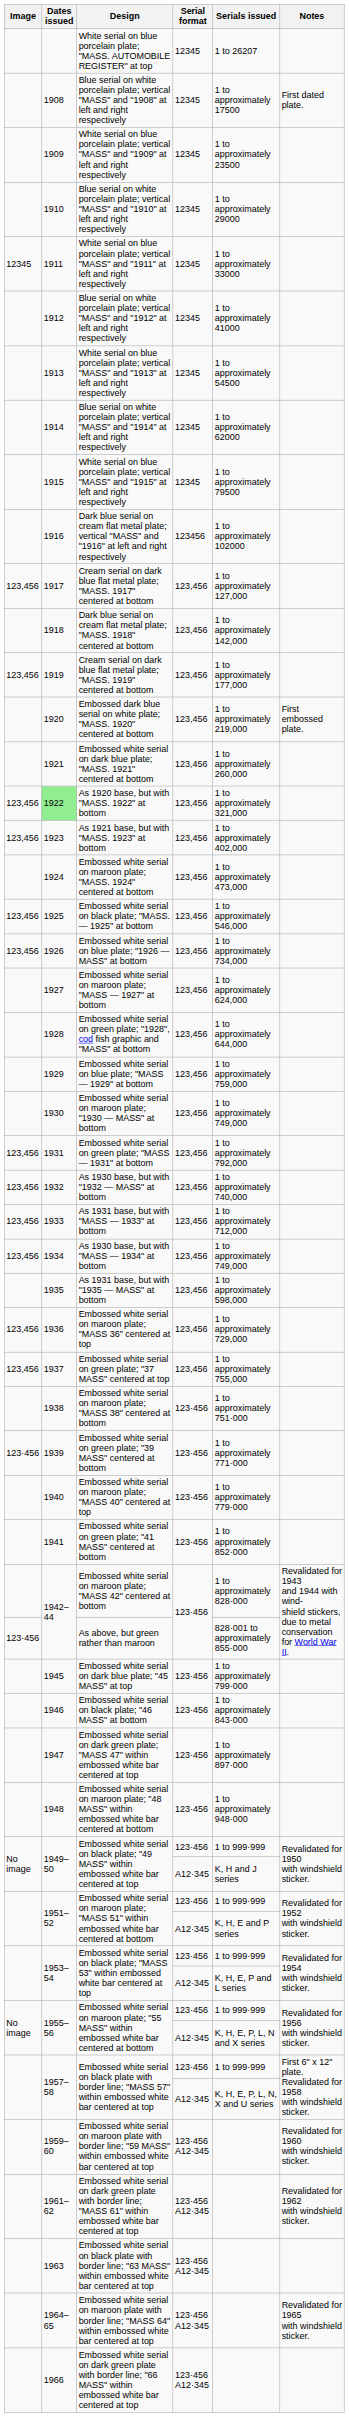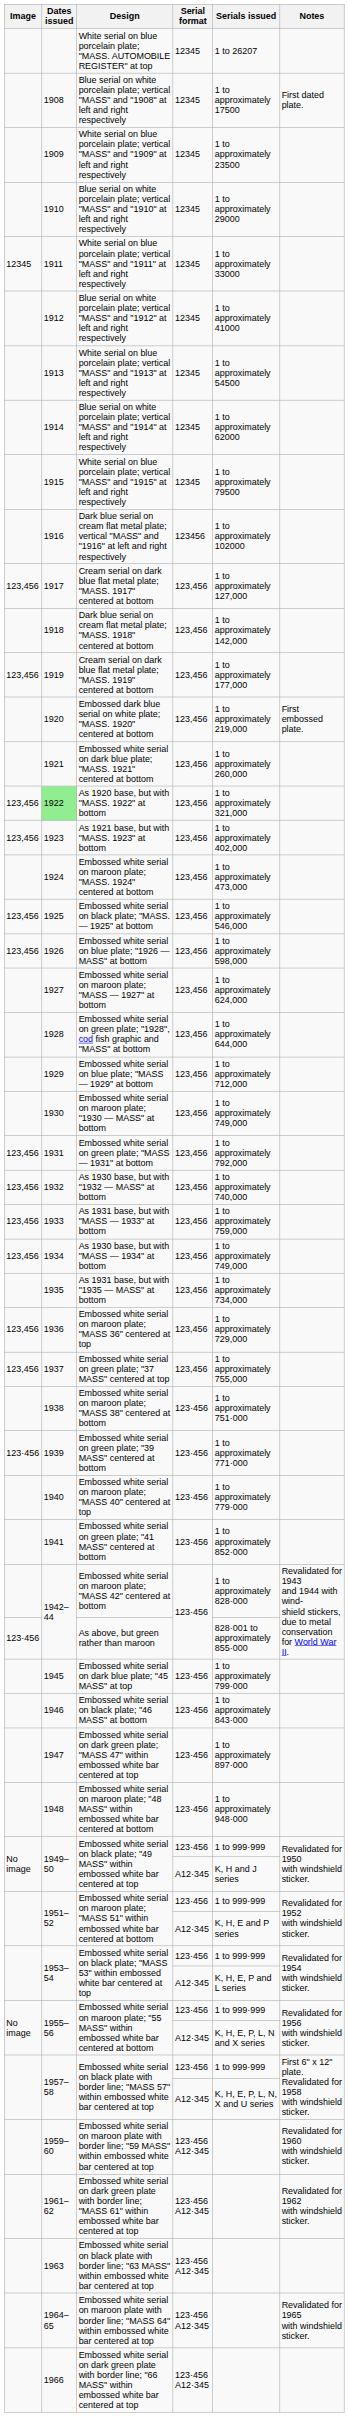 <table class="wikitable">
 <tr>
 <th>Image</th>
 <th>Dates issued</th>
 <th>Design</th>
 <th>Serial format</th>
 <th>Serials issued</th>
 <th>Notes</th>
 </tr>
 <tr>
 <td></td>
 <td></td>
 <td>White serial on blue porcelain plate; "MASS. AUTOMOBILE REGISTER" at top</td>
 <td>12345</td>
 <td>1 to 26207</td>
 <td></td>
 </tr>
 <tr>
 <td></td>
 <td>1908</td>
 <td>Blue serial on white porcelain plate; vertical "MASS" and "1908" at left and right respectively</td>
 <td>12345</td>
 <td>1 to approximately 17500</td>
 <td>First dated plate.</td>
 </tr>
 <tr>
 <td></td>
 <td>1909</td>
 <td>White serial on blue porcelain plate; vertical "MASS" and "1909" at left and right respectively</td>
 <td>12345</td>
 <td>1 to approximately 23500</td>
 <td></td>
 </tr>
 <tr>
 <td></td>
 <td>1910</td>
 <td>Blue serial on white porcelain plate; vertical "MASS" and "1910" at left and right respectively</td>
 <td>12345</td>
 <td>1 to approximately 29000</td>
 <td></td>
 </tr>
 <tr>
 <td><div>12345</div></td>
 <td>1911</td>
 <td>White serial on blue porcelain plate; vertical "MASS" and "1911" at left and right respectively</td>
 <td>12345</td>
 <td>1 to approximately 33000</td>
 <td></td>
 </tr>
 <tr>
 <td></td>
 <td>1912</td>
 <td>Blue serial on white porcelain plate; vertical "MASS" and "1912" at left and right respectively</td>
 <td>12345</td>
 <td>1 to approximately 41000</td>
 <td></td>
 </tr>
 <tr>
 <td></td>
 <td>1913</td>
 <td>White serial on blue porcelain plate; vertical "MASS" and "1913" at left and right respectively</td>
 <td>12345</td>
 <td>1 to approximately 54500</td>
 <td></td>
 </tr>
 <tr>
 <td></td>
 <td>1914</td>
 <td>Blue serial on white porcelain plate; vertical "MASS" and "1914" at left and right respectively</td>
 <td>12345</td>
 <td>1 to approximately 62000</td>
 <td></td>
 </tr>
 <tr>
 <td></td>
 <td>1915</td>
 <td>White serial on blue porcelain plate; vertical "MASS" and "1915" at left and right respectively</td>
 <td>12345</td>
 <td>1 to approximately 79500</td>
 <td></td>
 </tr>
 <tr>
 <td></td>
 <td>1916</td>
 <td>Dark blue serial on cream flat metal plate; vertical "MASS" and "1916" at left and right respectively</td>
 <td>123456</td>
 <td>1 to approximately 102000</td>
 <td></td>
 </tr>
 <tr>
 <td><div>123,456</div></td>
 <td>1917</td>
 <td>Cream serial on dark blue flat metal plate; "MASS. 1917" centered at bottom</td>
 <td>123,456</td>
 <td>1 to approximately 127,000</td>
 <td></td>
 </tr>
 <tr>
 <td></td>
 <td>1918</td>
 <td>Dark blue serial on cream flat metal plate; "MASS. 1918" centered at bottom</td>
 <td>123,456</td>
 <td>1 to approximately 142,000</td>
 <td></td>
 </tr>
 <tr>
 <td><div>123,456</div></td>
 <td>1919</td>
 <td>Cream serial on dark blue flat metal plate; "MASS. 1919" centered at bottom</td>
 <td>123,456</td>
 <td>1 to approximately 177,000</td>
 <td></td>
 </tr>
 <tr>
 <td></td>
 <td>1920</td>
 <td>Embossed dark blue serial on white plate; "MASS. 1920" centered at bottom</td>
 <td>123,456</td>
 <td>1 to approximately 219,000</td>
 <td>First embossed plate.</td>
 </tr>
 <tr>
 <td></td>
 <td>1921</td>
 <td>Embossed white serial on dark blue plate; "MASS. 1921" centered at bottom</td>
 <td>123,456</td>
 <td>1 to approximately 260,000</td>
 <td></td>
 </tr>
 <tr>
 <td><div>123,456</div></td>
 <td style="background: lightgreen;">1922</td>
 <td>As 1920 base, but with "MASS. 1922" at bottom</td>
 <td>123,456</td>
 <td>1 to approximately 321,000</td>
 <td></td>
 </tr>
 <tr>
 <td><div>123,456</div></td>
 <td>1923</td>
 <td>As 1921 base, but with "MASS. 1923" at bottom</td>
 <td>123,456</td>
 <td>1 to approximately 402,000</td>
 <td></td>
 </tr>
 <tr>
 <td></td>
 <td>1924</td>
 <td>Embossed white serial on maroon plate; "MASS. 1924" centered at bottom</td>
 <td>123,456</td>
 <td>1 to approximately 473,000</td>
 <td></td>
 </tr>
 <tr>
 <td><div>123,456</div></td>
 <td>1925</td>
 <td>Embossed white serial on black plate; "MASS. — 1925" at bottom</td>
 <td>123,456</td>
 <td>1 to approximately 546,000</td>
 <td></td>
 </tr>
 <tr>
 <td><div>123,456</div></td>
 <td>1926</td>
 <td>Embossed white serial on blue plate; "1926 — MASS" at bottom</td>
 <td>123,456</td>
-<td>1 to approximately 734,000</td>
+<td>1 to approximately 598,000</td>
 <td></td>
 </tr>
 <tr>
 <td></td>
 <td>1927</td>
 <td>Embossed white serial on maroon plate; "MASS — 1927" at bottom</td>
 <td>123,456</td>
 <td>1 to approximately 624,000</td>
 <td></td>
 </tr>
 <tr>
 <td></td>
 <td>1928</td>
 <td>Embossed white serial on green plate; "1928", <a href='#'>cod</a> fish graphic and "MASS" at bottom</td>
 <td>123,456</td>
 <td>1 to approximately 644,000</td>
 <td></td>
 </tr>
 <tr>
 <td></td>
 <td>1929</td>
 <td>Embossed white serial on blue plate; "MASS — 1929" at bottom</td>
 <td>123,456</td>
-<td>1 to approximately 759,000</td>
+<td>1 to approximately 712,000</td>
 <td></td>
 </tr>
 <tr>
 <td></td>
 <td>1930</td>
 <td>Embossed white serial on maroon plate; "1930 — MASS" at bottom</td>
 <td>123,456</td>
 <td>1 to approximately 749,000</td>
 <td></td>
 </tr>
 <tr>
 <td><div>123,456</div></td>
 <td>1931</td>
 <td>Embossed white serial on green plate; "MASS — 1931" at bottom</td>
 <td>123,456</td>
 <td>1 to approximately 792,000</td>
 <td></td>
 </tr>
 <tr>
 <td><div>123,456</div></td>
 <td>1932</td>
 <td>As 1930 base, but with "1932 — MASS" at bottom</td>
 <td>123,456</td>
 <td>1 to approximately 740,000</td>
 <td></td>
 </tr>
 <tr>
 <td><div>123,456</div></td>
 <td>1933</td>
 <td>As 1931 base, but with "MASS — 1933" at bottom</td>
 <td>123,456</td>
-<td>1 to approximately 712,000</td>
+<td>1 to approximately 759,000</td>
 <td></td>
 </tr>
 <tr>
 <td><div>123,456</div></td>
 <td>1934</td>
 <td>As 1930 base, but with "MASS — 1934" at bottom</td>
 <td>123,456</td>
 <td>1 to approximately 749,000</td>
 <td></td>
 </tr>
 <tr>
 <td></td>
 <td>1935</td>
 <td>As 1931 base, but with "1935 — MASS" at bottom</td>
 <td>123,456</td>
-<td>1 to approximately 598,000</td>
+<td>1 to approximately 734,000</td>
 <td></td>
 </tr>
 <tr>
 <td><div>123,456</div></td>
 <td>1936</td>
 <td>Embossed white serial on maroon plate; "MASS 36" centered at top</td>
 <td>123,456</td>
 <td>1 to approximately 729,000</td>
 <td></td>
 </tr>
 <tr>
 <td><div>123,456</div></td>
 <td>1937</td>
 <td>Embossed white serial on green plate; "37 MASS" centered at top</td>
 <td>123,456</td>
 <td>1 to approximately 755,000</td>
 <td></td>
 </tr>
 <tr>
 <td></td>
 <td>1938</td>
 <td>Embossed white serial on maroon plate; "MASS 38" centered at bottom</td>
 <td>123·456</td>
 <td>1 to approximately 751·000</td>
 <td></td>
 </tr>
 <tr>
 <td><div>123·456</div></td>
 <td>1939</td>
 <td>Embossed white serial on green plate; "39 MASS" centered at bottom</td>
 <td>123·456</td>
 <td>1 to approximately 771·000</td>
 <td></td>
 </tr>
 <tr>
 <td></td>
 <td>1940</td>
 <td>Embossed white serial on maroon plate; "MASS 40" centered at top</td>
 <td>123·456</td>
 <td>1 to approximately 779·000</td>
 <td></td>
 </tr>
 <tr>
 <td></td>
 <td>1941</td>
 <td>Embossed white serial on green plate; "41 MASS" centered at bottom</td>
 <td>123·456</td>
 <td>1 to approximately 852·000</td>
 <td></td>
 </tr>
 <tr>
 <td></td>
 <td rowspan="2">1942–44</td>
 <td>Embossed white serial on maroon plate; "MASS 42" centered at bottom</td>
 <td rowspan="2">123·456</td>
 <td>1 to approximately 828·000</td>
 <td rowspan="2">Revalidated for 1943<br>and 1944 with wind-<br>shield stickers, due to metal conservation<br>for <a href='#'>World War II</a>.</td>
 </tr>
 <tr>
 <td><div>123·456</div></td>
 <td>As above, but green rather than maroon</td>
 <td>828·001 to approximately 855·000</td>
 </tr>
 <tr>
 <td></td>
 <td>1945</td>
 <td>Embossed white serial on dark blue plate; "45 MASS" at top</td>
 <td>123·456</td>
 <td>1 to approximately 799·000</td>
 <td></td>
 </tr>
 <tr>
 <td></td>
 <td>1946</td>
 <td>Embossed white serial on black plate; "46 MASS" at bottom</td>
 <td>123·456</td>
 <td>1 to approximately 843·000</td>
 <td></td>
 </tr>
 <tr>
 <td></td>
 <td>1947</td>
 <td>Embossed white serial on dark green plate; "MASS 47" within embossed white bar centered at top</td>
 <td>123·456</td>
 <td>1 to approximately 897·000</td>
 <td></td>
 </tr>
 <tr>
 <td></td>
 <td>1948</td>
 <td>Embossed white serial on maroon plate; "48 MASS" within embossed white bar centered at bottom</td>
 <td>123·456</td>
 <td>1 to approximately 948·000</td>
 <td></td>
 </tr>
 <tr>
 <td rowspan="2"><div>No image</div></td>
 <td rowspan="2">1949–50</td>
 <td rowspan="2">Embossed white serial on black plate; "49 MASS" within embossed white bar centered at top</td>
 <td>123·456</td>
 <td>1 to 999·999</td>
 <td rowspan="2">Revalidated for 1950<br>with windshield sticker.</td>
 </tr>
 <tr>
 <td>A12·345</td>
 <td>K, H and J series</td>
 </tr>
 <tr>
 <td rowspan="2"></td>
 <td rowspan="2">1951–52</td>
 <td rowspan="2">Embossed white serial on maroon plate; "MASS 51" within embossed white bar centered at bottom</td>
 <td>123·456</td>
 <td>1 to 999·999</td>
 <td rowspan="2">Revalidated for 1952<br>with windshield sticker.</td>
 </tr>
 <tr>
 <td>A12·345</td>
 <td>K, H, E and P series</td>
 </tr>
 <tr>
 <td rowspan="2"></td>
 <td rowspan="2">1953–54</td>
 <td rowspan="2">Embossed white serial on black plate; "MASS 53" within embossed white bar centered at top</td>
 <td>123·456</td>
 <td>1 to 999·999</td>
 <td rowspan="2">Revalidated for 1954<br>with windshield sticker.<br></td>
 </tr>
 <tr>
 <td>A12·345</td>
 <td>K, H, E, P and L series</td>
 </tr>
 <tr>
 <td rowspan="2"><div>No image</div></td>
 <td rowspan="2">1955–56</td>
 <td rowspan="2">Embossed white serial on maroon plate; "55 MASS" within embossed white bar centered at bottom</td>
 <td>123·456</td>
 <td>1 to 999·999</td>
 <td rowspan="2">Revalidated for 1956<br>with windshield sticker.</td>
 </tr>
 <tr>
 <td>A12·345</td>
 <td>K, H, E, P, L, N and X series</td>
 </tr>
 <tr>
 <td rowspan="2"></td>
 <td rowspan="2">1957–58</td>
 <td rowspan="2">Embossed white serial on black plate with border line; "MASS 57" within embossed white bar centered at top</td>
 <td>123·456</td>
 <td>1 to 999·999</td>
 <td rowspan="2">First 6" x 12" plate. Revalidated for 1958<br>with windshield sticker.</td>
 </tr>
 <tr>
 <td>A12·345</td>
 <td>K, H, E, P, L, N, X and U series</td>
 </tr>
 <tr>
 <td></td>
 <td>1959–60</td>
 <td>Embossed white serial on maroon plate with border line; "59 MASS" within embossed white bar centered at top</td>
 <td>123·456<br>A12·345</td>
 <td></td>
 <td>Revalidated for 1960<br>with windshield sticker.</td>
 </tr>
 <tr>
 <td></td>
 <td>1961–62</td>
 <td>Embossed white serial on dark green plate with border line; "MASS 61" within embossed white bar centered at top</td>
 <td>123·456<br>A12·345</td>
 <td></td>
 <td>Revalidated for 1962<br>with windshield sticker.</td>
 </tr>
 <tr>
 <td></td>
 <td>1963</td>
 <td>Embossed white serial on black plate with border line; "63 MASS" within embossed white bar centered at top</td>
 <td>123·456<br>A12·345</td>
 <td></td>
 <td></td>
 </tr>
 <tr>
 <td></td>
 <td>1964–65</td>
 <td>Embossed white serial on maroon plate with border line; "MASS 64" within embossed white bar centered at top</td>
 <td>123·456<br>A12·345</td>
 <td></td>
 <td>Revalidated for 1965<br>with windshield sticker.</td>
 </tr>
 <tr>
 <td></td>
 <td>1966</td>
 <td>Embossed white serial on dark green plate with border line; "66 MASS" within embossed white bar centered at top</td>
 <td>123·456<br>A12·345</td>
 <td></td>
 <td></td>
 </tr>
 </table>
